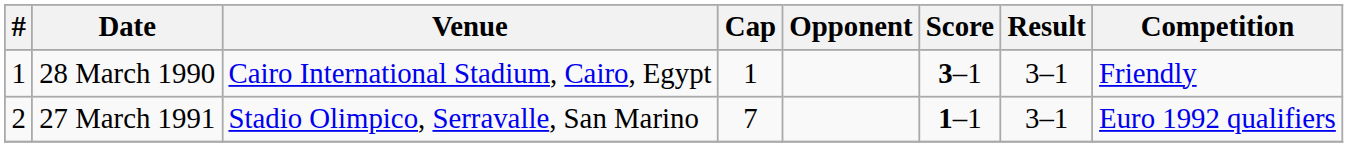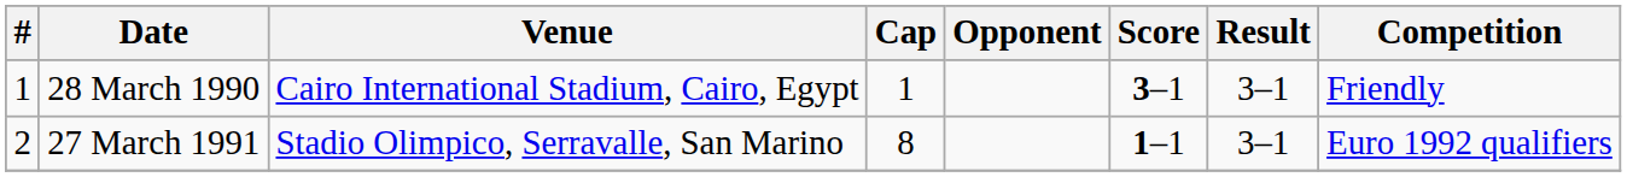 <table class="wikitable sortable">
 <tr>
 <th>#</th>
 <th>Date</th>
 <th>Venue</th>
 <th>Cap</th>
 <th>Opponent</th>
 <th>Score</th>
 <th>Result</th>
 <th>Competition</th>
 </tr>
 <tr>
 <td>1</td>
 <td>28 March 1990</td>
 <td><a href='#'>Cairo International Stadium</a>, <a href='#'>Cairo</a>, Egypt</td>
 <td align=center>1</td>
 <td></td>
 <td align=center><strong>3</strong>–1</td>
 <td align=center>3–1</td>
 <td><a href='#'>Friendly</a></td>
 </tr>
 <tr>
 <td>2</td>
 <td>27 March 1991</td>
 <td><a href='#'>Stadio Olimpico</a>, <a href='#'>Serravalle</a>, San Marino</td>
-<td align=center>7</td>
+<td align=center>8</td>
 <td></td>
 <td align=center><strong>1</strong>–1</td>
 <td align=center>3–1</td>
 <td><a href='#'>Euro 1992 qualifiers</a></td>
 </tr>
 <tr>
 </tr>
 </table>
